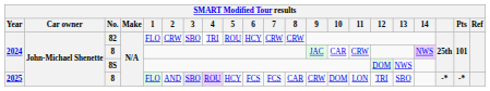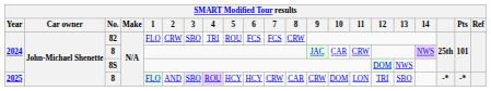 <table class="wikitable" style="text-align:center; font-size:75%">
 <tr>
 <th colspan=38><a href='#'>SMART Modified Tour</a> results</th>
 </tr>
 <tr>
 <th>Year</th>
 <th>Car owner</th>
 <th>No.</th>
 <th>Make</th>
 <th>1</th>
 <th>2</th>
 <th>3</th>
 <th>4</th>
 <th>5</th>
 <th>6</th>
 <th>7</th>
 <th>8</th>
 <th>9</th>
 <th>10</th>
 <th>11</th>
 <th>12</th>
 <th>13</th>
 <th>14</th>
 <th></th>
 <th>Pts</th>
 <th>Ref</th>
 </tr>
 <tr>
 <th rowspan=3><a href='#'>2024</a></th>
 <th rowspan=4>John-Michael Shenette</th>
 <th>82</th>
 <th rowspan=4>N/A</th>
 <td><a href='#'>FLO</a></td>
 <td><a href='#'>CRW</a></td>
 <td><a href='#'>SBO</a></td>
 <td style="background:#FFFFFF;"><a href='#'>TRI</a><br></td>
 <td><a href='#'>ROU</a></td>
-<td><a href='#'>HCY</a></td>
-<td><a href='#'>CRW</a></td>
+<td><a href='#'>FCS</a></td>
+<td><a href='#'>FCS</a></td>
 <td><a href='#'>CRW</a></td>
 <td colspan=6></td>
 <th rowspan=3>25th</th>
 <th rowspan=3>101</th>
 <th rowspan=3></th>
 </tr>
 <tr>
 <th>8</th>
 <td colspan=8></td>
 <td style="background:#DFFFDF;"><a href='#'>JAC</a><br></td>
 <td style="background:#FFFFFF;"><a href='#'>CAR</a><br></td>
 <td><a href='#'>CRW</a></td>
 <td colspan=2></td>
 <td style="background:#EFCFFF;"><a href='#'>NWS</a><br></td>
 </tr>
 <tr>
 <th>8S</th>
 <td colspan=11></td>
 <td style="background:#DFFFDF;"><a href='#'>DOM</a><br></td>
 <td><a href='#'>NWS</a></td>
 <td></td>
 </tr>
 <tr>
 <th><a href='#'>2025</a></th>
 <th>8</th>
 <td style="background:#DFFFDF;"><a href='#'>FLO</a><br></td>
 <td><a href='#'>AND</a></td>
 <td style="background: lavender;"><a href='#'>SBO</a></td>
 <td style="background:#EFCFFF;"><a href='#'>ROU</a><br></td>
 <td><a href='#'>HCY</a></td>
-<td><a href='#'>FCS</a></td>
-<td><a href='#'>FCS</a></td>
+<td><a href='#'>HCY</a></td>
+<td><a href='#'>CRW</a></td>
 <td><a href='#'>CAR</a></td>
 <td><a href='#'>CRW</a></td>
 <td><a href='#'>DOM</a></td>
 <td><a href='#'>LON</a></td>
 <td><a href='#'>TRI</a></td>
 <td><a href='#'>SBO</a></td>
 <td></td>
 <th>-*</th>
 <th>-*</th>
 <th></th>
 </tr>
 </table>
